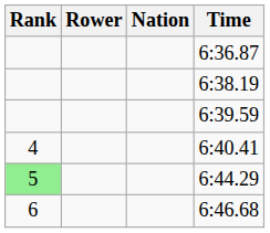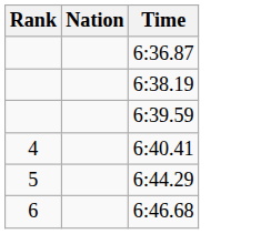 <table class="wikitable sortable" style="text-align:center">
 <tr>
 <th>Rank</th>
-<th>Rower</th>
 <th>Nation</th>
 <th>Time</th>
 </tr>
 <tr>
 <td></td>
-<td align=left data-sort-value="Enquist, Paul"></td>
 <td align=left></td>
 <td>6:36.87</td>
 </tr>
 <tr>
 <td></td>
-<td align=left data-sort-value="Crois, Dirk"></td>
 <td align=left></td>
 <td>6:38.19</td>
 </tr>
 <tr>
 <td></td>
-<td align=left data-sort-value="Pančić, Zoran"></td>
 <td align=left></td>
 <td>6:39.59</td>
 </tr>
 <tr>
 <td>4</td>
-<td align=left data-sort-value="Agrikola, Georg"></td>
 <td align=left></td>
 <td>6:40.41</td>
 </tr>
 <tr>
-<td style="background: lightgreen;">5</td>
-<td align=left data-sort-value="Esposito, Francesco"></td>
+<td>5</td>
 <td align=left></td>
 <td>6:44.29</td>
 </tr>
 <tr>
 <td>6</td>
-<td align=left data-sort-value="MacGowan, Peter"></td>
 <td align=left></td>
 <td>6:46.68</td>
 </tr>
 </table>
